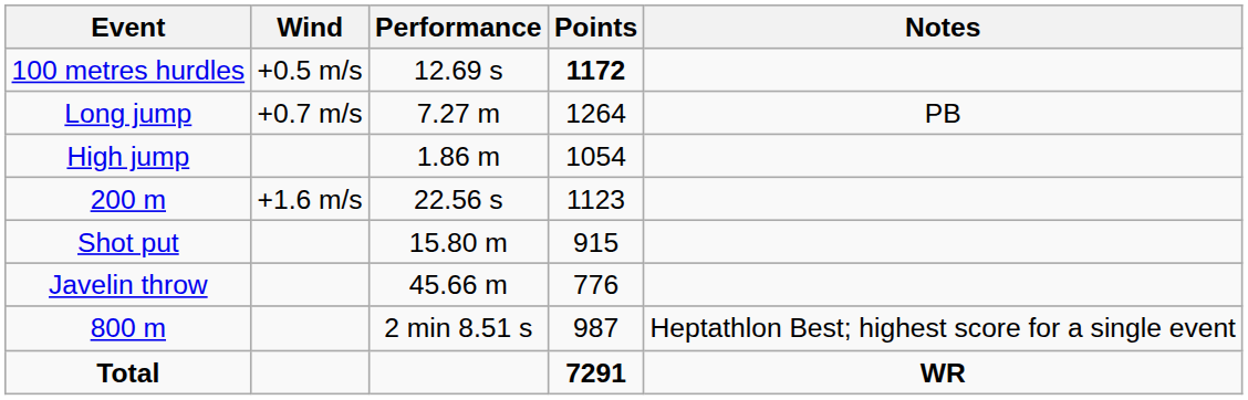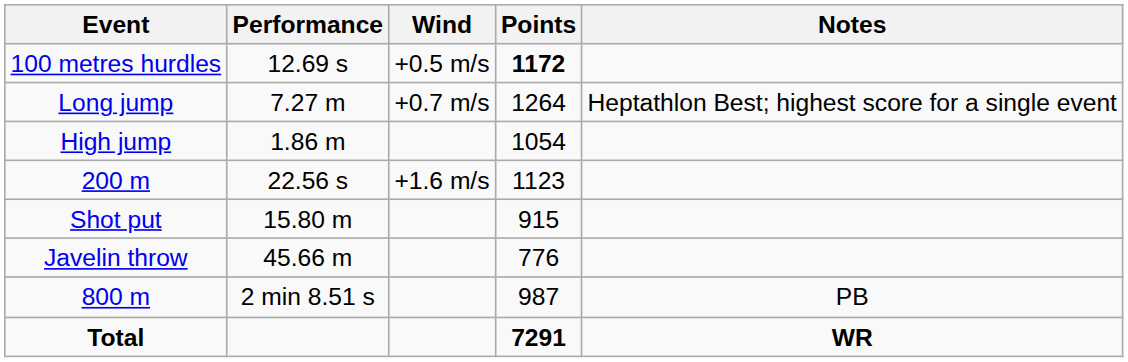 <table class="wikitable"  style="font-size:95%">
 <tr align=center>
 <th><strong>Event</strong></th>
+<th><strong>Performance</strong></th>
 <th><strong>Wind</strong></th>
-<th><strong>Performance</strong></th>
 <th><strong>Points</strong></th>
 <th><strong>Notes</strong></th>
 </tr>
 <tr align=center>
 <td><a href='#'>100 metres hurdles</a></td>
+<td>12.69 s</td>
 <td>+0.5 m/s</td>
-<td>12.69 s</td>
 <td><strong>1172</strong></td>
 <td></td>
 </tr>
 <tr align=center>
 <td><a href='#'>Long jump</a></td>
+<td>7.27 m</td>
 <td>+0.7 m/s</td>
-<td>7.27 m</td>
 <td>1264</td>
-<td>PB</td>
+<td>Heptathlon Best; highest score for a single event</td>
 </tr>
 <tr align=center>
 <td><a href='#'>High jump</a></td>
+<td>1.86 m</td>
 <td></td>
-<td>1.86 m</td>
 <td>1054</td>
 <td></td>
 </tr>
 <tr align=center>
 <td><a href='#'>200 m</a></td>
+<td>22.56 s</td>
 <td>+1.6 m/s</td>
-<td>22.56 s</td>
 <td>1123</td>
 <td></td>
 </tr>
 <tr align=center>
 <td><a href='#'>Shot put</a></td>
+<td>15.80 m</td>
 <td></td>
-<td>15.80 m</td>
 <td>915</td>
 <td></td>
 </tr>
 <tr align=center>
 <td><a href='#'>Javelin throw</a></td>
+<td>45.66 m</td>
 <td></td>
-<td>45.66 m</td>
 <td>776</td>
 <td></td>
 </tr>
 <tr align=center>
 <td><a href='#'>800 m</a></td>
+<td>2 min 8.51 s</td>
 <td></td>
-<td>2 min 8.51 s</td>
 <td>987</td>
-<td>Heptathlon Best; highest score for a single event</td>
+<td>PB</td>
 </tr>
 <tr align=center>
 <td><strong>Total</strong></td>
 <td></td>
 <td></td>
 <td><strong>7291</strong></td>
 <td><strong>WR</strong></td>
 </tr>
 </table>
